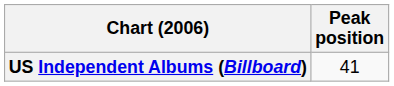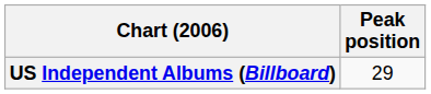 <table class="wikitable sortable plainrowheaders" style="text-align:center">
 <tr>
 <th scope="col">Chart (2006)</th>
 <th scope="col">Peak<br>position</th>
 </tr>
 <tr>
 <th scope="row">US <a href='#'>Independent Albums</a> (<em><a href='#'>Billboard</a></em>)</th>
-<td>41</td>
+<td>29</td>
 </tr>
 </table>
